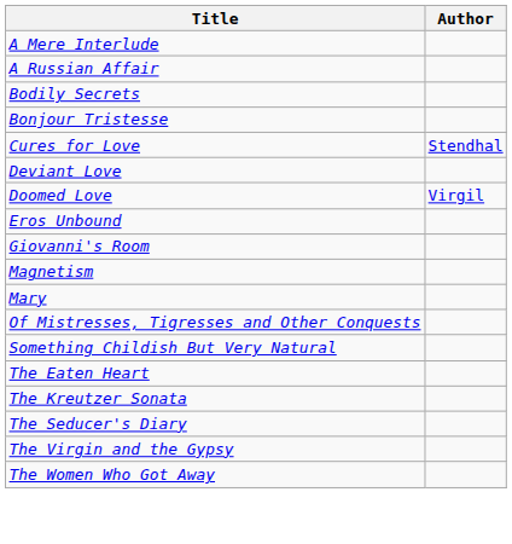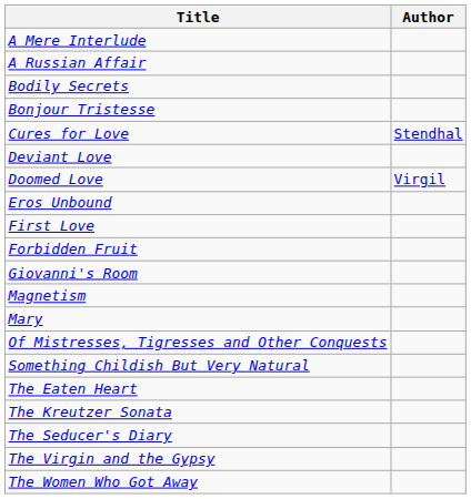 <table class="wikitable sortable">
 <tr>
 <th scope="col">Title</th>
 <th scope="col">Author</th>
 </tr>
 <tr>
 <td><em><a href='#'>A Mere Interlude</a></em></td>
 <td></td>
 </tr>
 <tr>
 <td><em><a href='#'>A Russian Affair</a></em></td>
 <td></td>
 </tr>
 <tr>
 <td><em><a href='#'>Bodily Secrets</a></em></td>
 <td></td>
 </tr>
 <tr>
 <td><em><a href='#'>Bonjour Tristesse</a></em></td>
 <td></td>
 </tr>
 <tr>
 <td><em><a href='#'>Cures for Love</a></em></td>
 <td><a href='#'>Stendhal</a></td>
 </tr>
 <tr>
 <td><em><a href='#'>Deviant Love</a></em></td>
 <td></td>
 </tr>
 <tr>
 <td><em><a href='#'>Doomed Love</a></em></td>
 <td><a href='#'>Virgil</a></td>
 </tr>
 <tr>
 <td><em><a href='#'>Eros Unbound</a></em></td>
+<td></td>
+</tr>
+<tr>
+<td><em><a href='#'>First Love</a></em></td>
+<td></td>
+</tr>
+<tr>
+<td><em><a href='#'>Forbidden Fruit</a></em></td>
 <td></td>
 </tr>
 <tr>
 <td><em><a href='#'>Giovanni's Room</a></em></td>
 <td></td>
 </tr>
 <tr>
 <td><em><a href='#'>Magnetism</a></em></td>
 <td></td>
 </tr>
 <tr>
 <td><em><a href='#'>Mary</a></em></td>
 <td></td>
 </tr>
 <tr>
 <td><em><a href='#'>Of Mistresses, Tigresses and Other Conquests</a></em></td>
 <td></td>
 </tr>
 <tr>
 <td><em><a href='#'>Something Childish But Very Natural</a></em></td>
 <td></td>
 </tr>
 <tr>
 <td><em><a href='#'>The Eaten Heart</a></em></td>
 <td></td>
 </tr>
 <tr>
 <td><em><a href='#'>The Kreutzer Sonata</a></em></td>
 <td></td>
 </tr>
 <tr>
 <td><em><a href='#'>The Seducer's Diary</a></em></td>
 <td></td>
 </tr>
 <tr>
 <td><em><a href='#'>The Virgin and the Gypsy</a></em></td>
 <td></td>
 </tr>
 <tr>
 <td><em><a href='#'>The Women Who Got Away</a></em></td>
 <td></td>
 </tr>
 </table>
